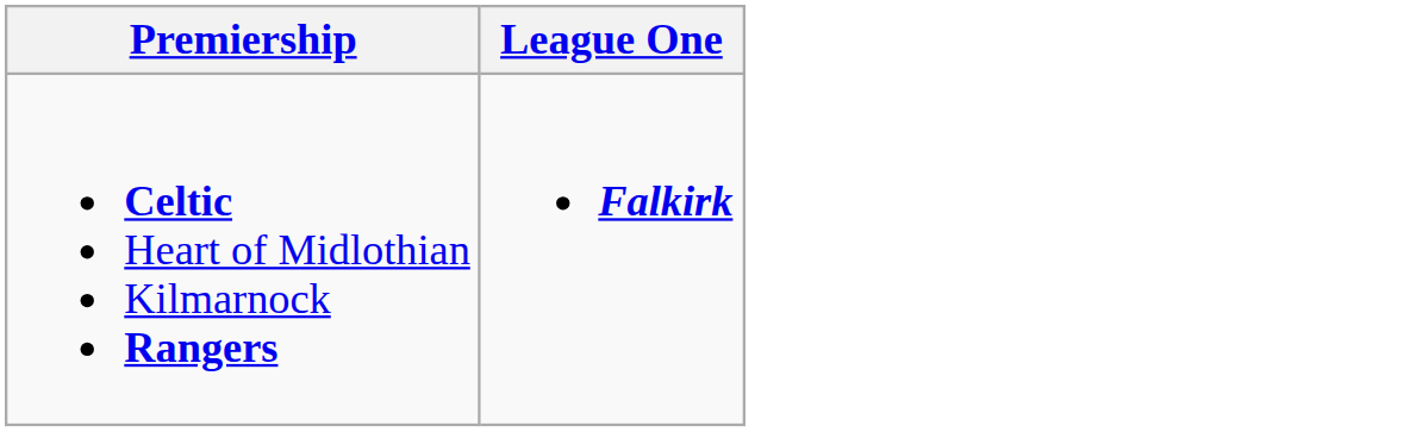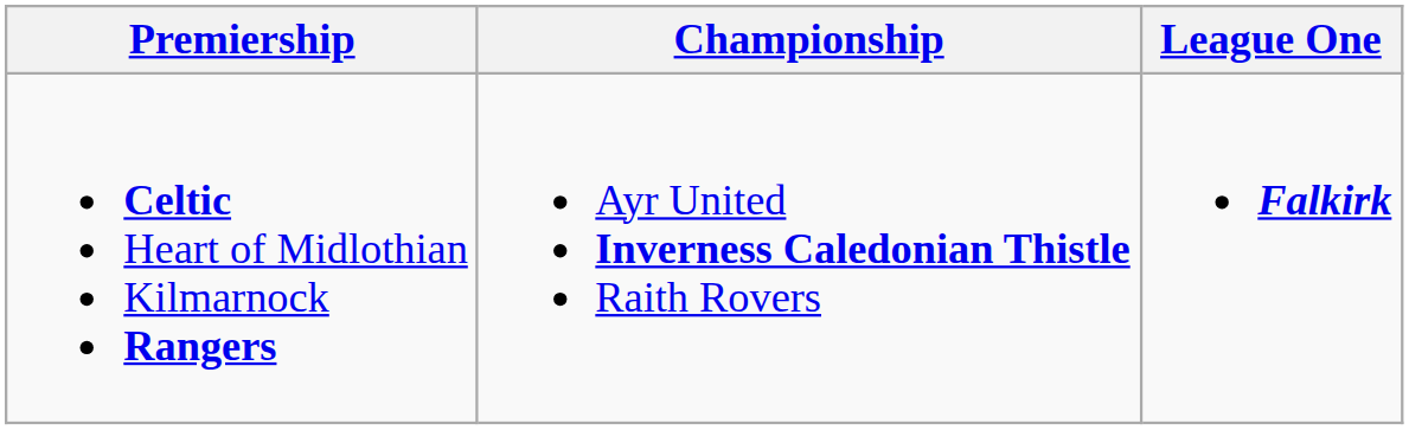 <table class="wikitable">
 <tr>
 <th><a href='#'>Premiership</a></th>
+<th><a href='#'>Championship</a></th>
 <th><a href='#'>League One</a></th>
 </tr>
 <tr>
 <td valign="top"><br><ul><li><strong><a href='#'>Celtic</a></strong></li><li><a href='#'>Heart of Midlothian</a></li><li><a href='#'>Kilmarnock</a></li><li><strong><a href='#'>Rangers</a></strong></li></ul></td>
+<td valign="top"><br><ul><li><a href='#'>Ayr United</a></li><li><strong><a href='#'>Inverness Caledonian Thistle</a></strong></li><li><a href='#'>Raith Rovers</a></li></ul></td>
 <td valign="top"><br><ul><li><strong><em><a href='#'>Falkirk</a></em></strong></li></ul></td>
 </tr>
 </table>
